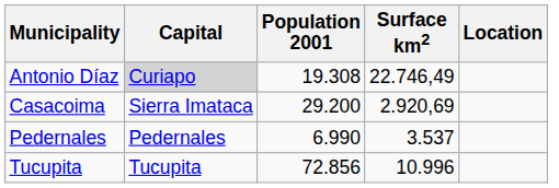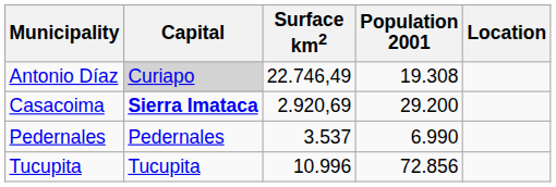 <table class="wikitable">
 <tr style="background:#eee;">
 <th>Municipality</th>
 <th>Capital</th>
+<th>Surface<br>km<sup>2</sup></th>
 <th>Population<br>2001</th>
-<th>Surface<br>km<sup>2</sup></th>
 <th>Location</th>
 </tr>
 <tr>
 <td><a href='#'>Antonio Díaz</a></td>
 <td style="background: lightgrey;"><a href='#'>Curiapo</a></td>
+<td align="right">22.746,49</td>
 <td align="right">19.308</td>
-<td align="right">22.746,49</td>
 <td></td>
 </tr>
 <tr>
 <td><a href='#'>Casacoima</a></td>
-<td><a href='#'>Sierra Imataca</a></td>
+<td><strong><a href='#'>Sierra Imataca</a></strong></td>
+<td align="right">2.920,69</td>
 <td align="right">29.200</td>
-<td align="right">2.920,69</td>
 <td></td>
 </tr>
 <tr>
 <td><a href='#'>Pedernales</a></td>
 <td><a href='#'>Pedernales</a></td>
+<td align="right">3.537</td>
 <td align="right">6.990</td>
-<td align="right">3.537</td>
 <td></td>
 </tr>
 <tr>
 <td><a href='#'>Tucupita</a></td>
 <td><a href='#'>Tucupita</a></td>
+<td align="right">10.996</td>
 <td align="right">72.856</td>
-<td align="right">10.996</td>
 <td></td>
 </tr>
 </table>
